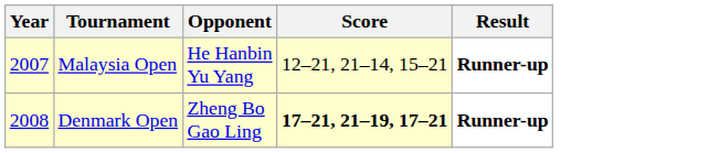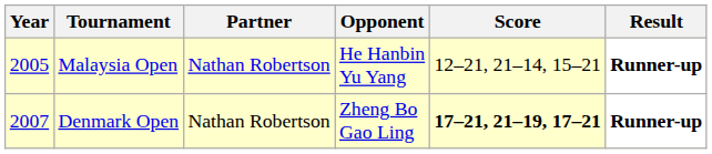 <table class="sortable wikitable" style="font-size: 90%;">
 <tr>
 <th>Year</th>
 <th>Tournament</th>
+<th>Partner</th>
 <th>Opponent</th>
 <th>Score</th>
 <th>Result</th>
 </tr>
 <tr style="background:#FFFFCC">
-<td align="center"><a href='#'>2007</a></td>
+<td align="center"><a href='#'>2005</a></td>
 <td align="left"><a href='#'>Malaysia Open</a></td>
+<td align="left"> <a href='#'>Nathan Robertson</a></td>
 <td align="left"> <a href='#'>He Hanbin</a> <br>  <a href='#'>Yu Yang</a></td>
 <td align="left">12–21, 21–14, 15–21</td>
 <td style="text-align:left; background:white"> <strong>Runner-up</strong></td>
 </tr>
 <tr style="background:#FFFFCC">
-<td align="center"><a href='#'>2008</a></td>
+<td align="center"><a href='#'>2007</a></td>
 <td align="left"><a href='#'>Denmark Open</a></td>
+<td align="left"> Nathan Robertson</td>
 <td align="left"> <a href='#'>Zheng Bo</a> <br>  <a href='#'>Gao Ling</a></td>
 <td align="left"><strong>17–21, 21–19, 17–21</strong></td>
 <td style="text-align:left; background:white"> <strong>Runner-up</strong></td>
 </tr>
 </table>
